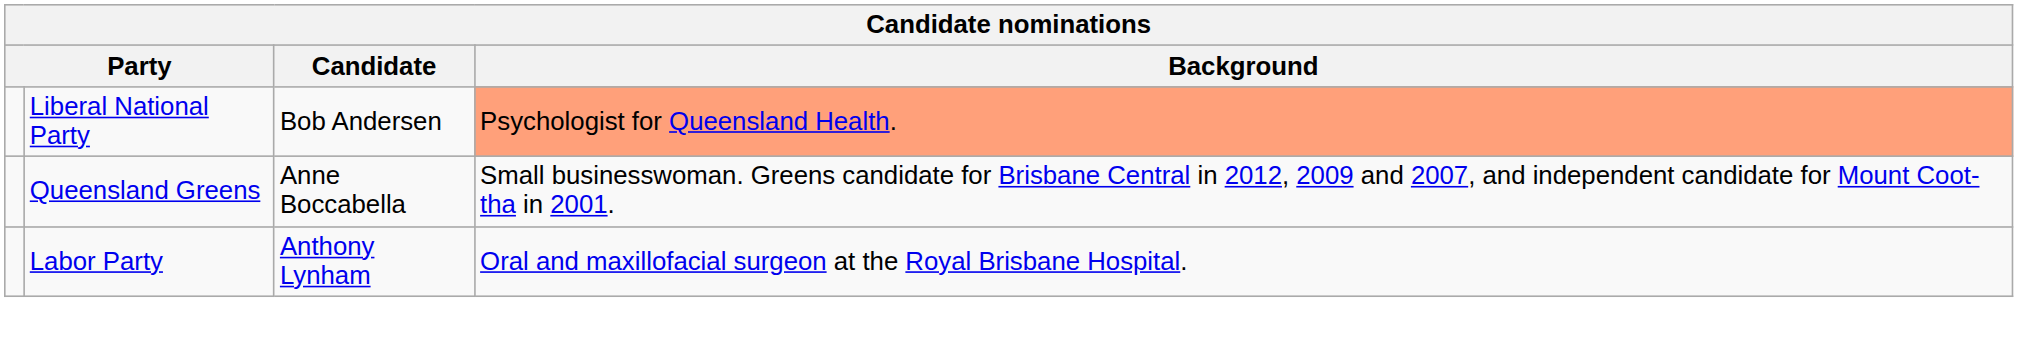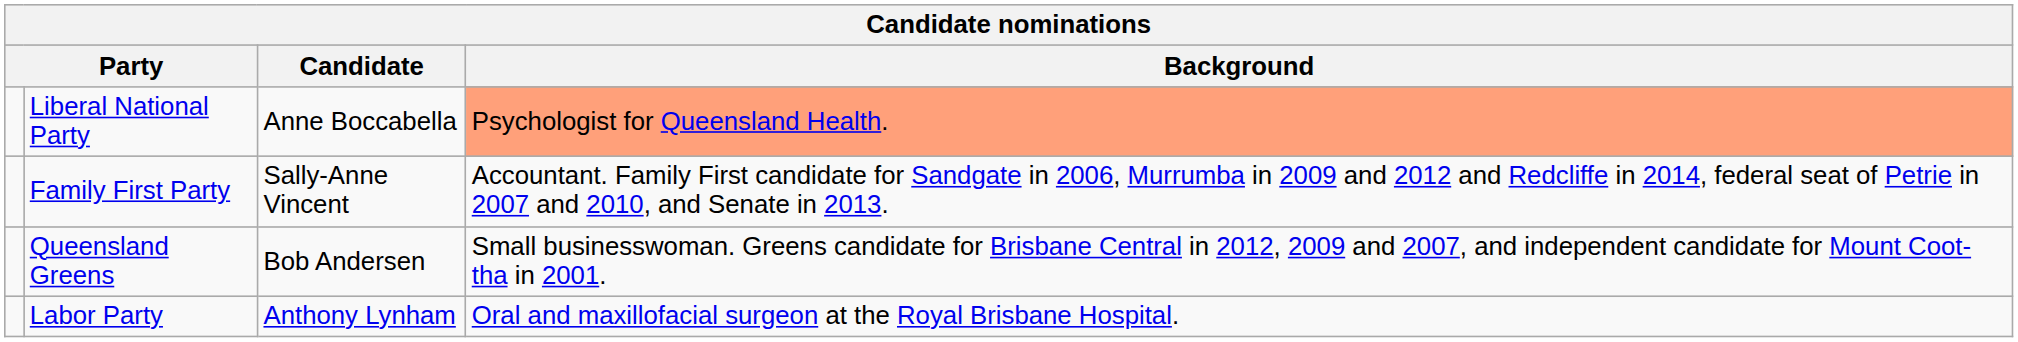 <table class="wikitable">
 <tr>
 <th colspan=4>Candidate nominations</th>
 </tr>
 <tr>
 <th colspan=2>Party</th>
 <th>Candidate</th>
 <th>Background</th>
 </tr>
 <tr>
 <td> </td>
 <td><a href='#'>Liberal National Party</a></td>
-<td>Bob Andersen</td>
+<td>Anne Boccabella</td>
 <td style="background: lightsalmon;">Psychologist for <a href='#'>Queensland Health</a>.</td>
 </tr>
 <tr>
 <td> </td>
+<td><a href='#'>Family First Party</a></td>
+<td>Sally-Anne Vincent</td>
+<td>Accountant. Family First candidate for <a href='#'>Sandgate</a> in <a href='#'>2006</a>, <a href='#'>Murrumba</a> in <a href='#'>2009</a> and <a href='#'>2012</a> and <a href='#'>Redcliffe</a> in <a href='#'>2014</a>, federal seat of <a href='#'>Petrie</a> in <a href='#'>2007</a> and <a href='#'>2010</a>, and Senate in <a href='#'>2013</a>.</td>
+</tr>
+<tr>
+<td> </td>
 <td><a href='#'>Queensland Greens</a></td>
-<td>Anne Boccabella</td>
+<td>Bob Andersen</td>
 <td>Small businesswoman. Greens candidate for <a href='#'>Brisbane Central</a> in <a href='#'>2012</a>, <a href='#'>2009</a> and <a href='#'>2007</a>, and independent candidate for <a href='#'>Mount Coot-tha</a> in <a href='#'>2001</a>.</td>
 </tr>
 <tr>
 <td> </td>
 <td><a href='#'>Labor Party</a></td>
 <td><a href='#'>Anthony Lynham</a></td>
 <td><a href='#'>Oral and maxillofacial surgeon</a> at the <a href='#'>Royal Brisbane Hospital</a>.</td>
 </tr>
 </table>
